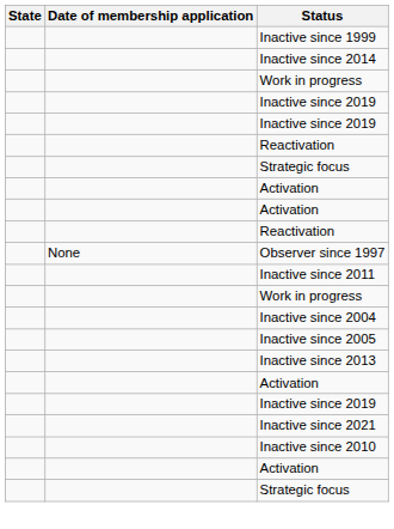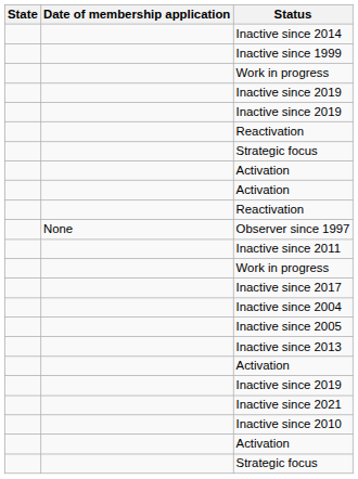 <table class="wikitable sortable">
 <tr>
 <th>State</th>
 <th>Date of membership application</th>
 <th>Status</th>
 </tr>
 <tr>
 <td></td>
 <td></td>
-<td>Inactive since 1999</td>
+<td>Inactive since 2014</td>
 </tr>
 <tr>
 <td></td>
 <td></td>
-<td>Inactive since 2014</td>
+<td>Inactive since 1999</td>
 </tr>
 <tr>
 <td></td>
 <td></td>
 <td>Work in progress</td>
 </tr>
 <tr>
 <td></td>
 <td></td>
 <td>Inactive since 2019</td>
 </tr>
 <tr>
 <td></td>
 <td></td>
 <td>Inactive since 2019</td>
 </tr>
 <tr>
 <td></td>
 <td></td>
 <td>Reactivation</td>
 </tr>
 <tr>
 <td></td>
 <td></td>
 <td>Strategic focus</td>
 </tr>
 <tr>
 <td></td>
 <td></td>
 <td>Activation</td>
 </tr>
 <tr>
 <td></td>
 <td></td>
 <td>Activation</td>
 </tr>
 <tr>
 <td></td>
 <td></td>
 <td>Reactivation</td>
 </tr>
 <tr>
 <td><em></em></td>
 <td>None</td>
 <td>Observer since 1997</td>
 </tr>
 <tr>
 <td></td>
 <td></td>
 <td>Inactive since 2011</td>
 </tr>
 <tr>
 <td></td>
 <td></td>
 <td>Work in progress</td>
 </tr>
 <tr>
 <td></td>
 <td></td>
+<td>Inactive since 2017</td>
+</tr>
+<tr>
+<td></td>
+<td></td>
 <td>Inactive since 2004</td>
 </tr>
 <tr>
 <td></td>
 <td></td>
 <td>Inactive since 2005</td>
 </tr>
 <tr>
 <td></td>
 <td></td>
 <td>Inactive since 2013</td>
 </tr>
 <tr>
 <td></td>
 <td></td>
 <td>Activation</td>
 </tr>
 <tr>
 <td></td>
 <td></td>
 <td>Inactive since 2019</td>
 </tr>
 <tr>
 <td></td>
 <td></td>
 <td>Inactive since 2021</td>
 </tr>
 <tr>
 <td></td>
 <td></td>
 <td>Inactive since 2010</td>
 </tr>
 <tr>
 <td></td>
 <td></td>
 <td>Activation</td>
 </tr>
 <tr>
 <td></td>
 <td></td>
 <td>Strategic focus</td>
 </tr>
 </table>
